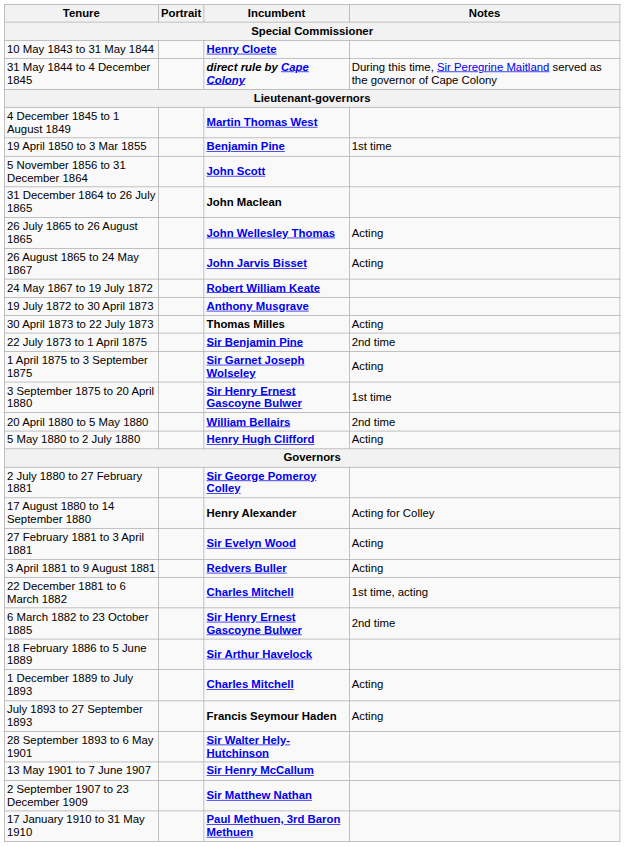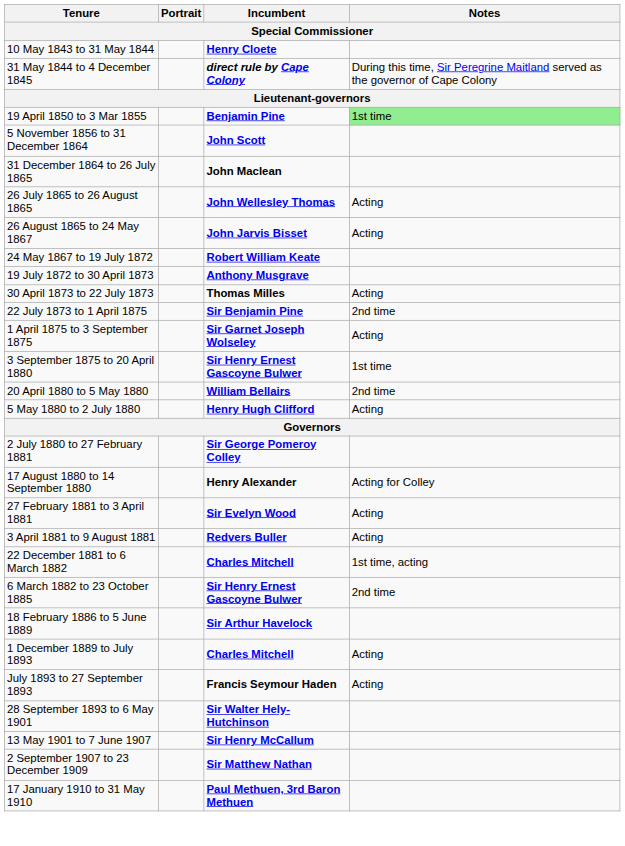 <table class="wikitable">
 <tr>
 <th>Tenure</th>
 <th>Portrait</th>
 <th>Incumbent</th>
 <th>Notes</th>
 </tr>
 <tr>
 <th colspan="4">Special Commissioner</th>
 </tr>
 <tr>
 <td>10 May 1843 to 31 May 1844</td>
 <td></td>
 <td><strong><a href='#'>Henry Cloete</a></strong></td>
 <td></td>
 </tr>
 <tr>
 <td>31 May 1844 to 4 December 1845</td>
 <td></td>
 <td><strong><em>direct rule by <a href='#'>Cape Colony</a></em></strong></td>
 <td>During this time, <a href='#'>Sir Peregrine Maitland</a> served as the governor of Cape Colony</td>
 </tr>
 <tr>
 <th colspan="4">Lieutenant-governors</th>
 </tr>
 <tr>
-<td>4 December 1845 to 1 August 1849</td>
-<td></td>
-<td><strong><a href='#'>Martin Thomas West</a></strong></td>
-<td></td>
-</tr>
-<tr>
 <td>19 April 1850 to 3 Mar 1855</td>
 <td></td>
 <td><strong><a href='#'>Benjamin Pine</a></strong></td>
-<td>1st time</td>
+<td style="background: lightgreen;">1st time</td>
 </tr>
 <tr>
 <td>5 November 1856 to 31 December 1864</td>
 <td></td>
 <td><strong><a href='#'>John Scott</a></strong></td>
 <td></td>
 </tr>
 <tr>
 <td>31 December 1864 to 26 July 1865</td>
 <td></td>
 <td><strong>John Maclean</strong></td>
 <td></td>
 </tr>
 <tr>
 <td>26 July 1865 to 26 August 1865</td>
 <td></td>
 <td><strong><a href='#'>John Wellesley Thomas</a></strong></td>
 <td>Acting</td>
 </tr>
 <tr>
 <td>26 August 1865 to 24 May 1867</td>
 <td></td>
 <td><strong><a href='#'>John Jarvis Bisset</a></strong></td>
 <td>Acting</td>
 </tr>
 <tr>
 <td>24 May 1867 to 19 July 1872</td>
 <td></td>
 <td><strong><a href='#'>Robert William Keate</a></strong></td>
 <td></td>
 </tr>
 <tr>
 <td>19 July 1872 to 30 April 1873</td>
 <td></td>
 <td><strong><a href='#'>Anthony Musgrave</a></strong></td>
 <td></td>
 </tr>
 <tr>
 <td>30 April 1873 to 22 July 1873</td>
 <td></td>
 <td><strong>Thomas Milles</strong></td>
 <td>Acting</td>
 </tr>
 <tr>
 <td>22 July 1873 to 1 April 1875</td>
 <td></td>
 <td><strong><a href='#'>Sir Benjamin Pine</a></strong></td>
 <td>2nd time</td>
 </tr>
 <tr>
 <td>1 April 1875 to 3 September 1875</td>
 <td></td>
 <td><strong><a href='#'>Sir Garnet Joseph Wolseley</a></strong></td>
 <td>Acting</td>
 </tr>
 <tr>
 <td>3 September 1875 to 20 April 1880</td>
 <td></td>
 <td><strong><a href='#'>Sir Henry Ernest Gascoyne Bulwer</a></strong></td>
 <td>1st time</td>
 </tr>
 <tr>
 <td>20 April 1880 to 5 May 1880</td>
 <td></td>
 <td><strong><a href='#'>William Bellairs</a></strong></td>
 <td>2nd time</td>
 </tr>
 <tr>
 <td>5 May 1880 to 2 July 1880</td>
 <td></td>
 <td><strong><a href='#'>Henry Hugh Clifford</a></strong></td>
 <td>Acting</td>
 </tr>
 <tr>
 <th colspan="4">Governors</th>
 </tr>
 <tr>
 <td>2 July 1880 to 27 February 1881</td>
 <td></td>
 <td><strong><a href='#'>Sir George Pomeroy Colley</a></strong></td>
 <td></td>
 </tr>
 <tr>
 <td>17 August 1880 to 14 September 1880</td>
 <td></td>
 <td><strong>Henry Alexander</strong></td>
 <td>Acting for Colley</td>
 </tr>
 <tr>
 <td>27 February 1881 to 3 April 1881</td>
 <td></td>
 <td><strong><a href='#'>Sir Evelyn Wood</a></strong></td>
 <td>Acting</td>
 </tr>
 <tr>
 <td>3 April 1881 to 9 August 1881</td>
 <td></td>
 <td><strong><a href='#'>Redvers Buller</a></strong></td>
 <td>Acting</td>
 </tr>
 <tr>
 <td>22 December 1881 to 6 March 1882</td>
 <td></td>
 <td><strong><a href='#'>Charles Mitchell</a></strong></td>
 <td>1st time, acting</td>
 </tr>
 <tr>
 <td>6 March 1882 to 23 October 1885</td>
 <td></td>
 <td><strong><a href='#'>Sir Henry Ernest Gascoyne Bulwer</a></strong></td>
 <td>2nd time</td>
 </tr>
 <tr>
 <td>18 February 1886 to 5 June 1889</td>
 <td></td>
 <td><strong><a href='#'>Sir Arthur Havelock</a></strong></td>
 <td></td>
 </tr>
 <tr>
 <td>1 December 1889 to July 1893</td>
 <td></td>
 <td><strong><a href='#'>Charles Mitchell</a></strong></td>
 <td>Acting</td>
 </tr>
 <tr>
 <td>July 1893 to 27 September 1893</td>
 <td></td>
 <td><strong>Francis Seymour Haden</strong></td>
 <td>Acting</td>
 </tr>
 <tr>
 <td>28 September 1893 to 6 May 1901</td>
 <td></td>
 <td><strong><a href='#'>Sir Walter Hely-Hutchinson</a></strong></td>
 <td></td>
 </tr>
 <tr>
 <td>13 May 1901 to 7 June 1907</td>
 <td></td>
 <td><strong><a href='#'>Sir Henry McCallum</a></strong></td>
 <td></td>
 </tr>
 <tr>
 <td>2 September 1907 to 23 December 1909</td>
 <td></td>
 <td><strong><a href='#'>Sir Matthew Nathan</a></strong></td>
 <td></td>
 </tr>
 <tr>
 <td>17 January 1910 to 31 May 1910</td>
 <td></td>
 <td><strong><a href='#'>Paul Methuen, 3rd Baron Methuen</a></strong></td>
 <td></td>
 </tr>
 </table>
